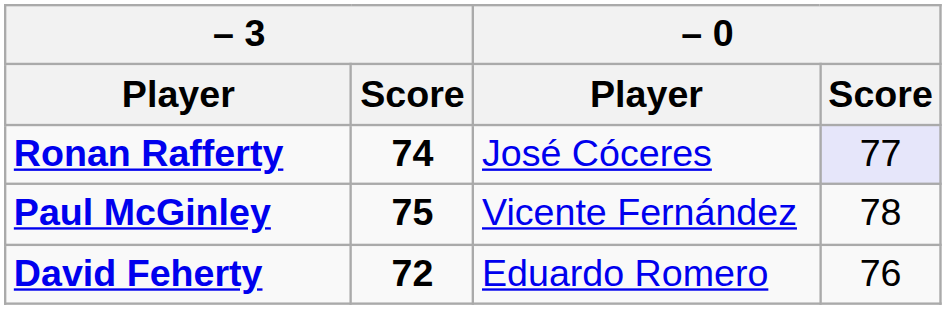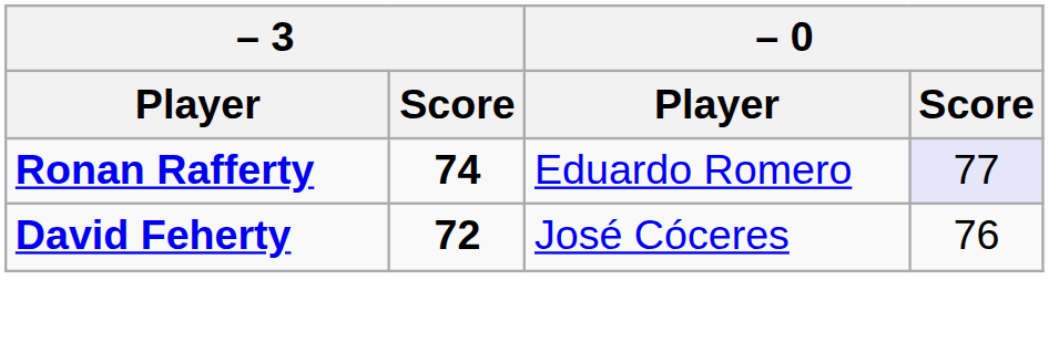 <table class=wikitable>
 <tr>
 <th colspan=2> – 3</th>
 <th colspan=2> – 0</th>
 </tr>
 <tr>
 <th width=140>Player</th>
 <th>Score</th>
 <th width=140>Player</th>
 <th>Score</th>
 </tr>
 <tr>
 <td><strong><a href='#'>Ronan Rafferty</a></strong></td>
 <td align=center><strong>74</strong></td>
-<td><a href='#'>José Cóceres</a></td>
+<td><a href='#'>Eduardo Romero</a></td>
 <td align=center style="background: lavender;">77</td>
-</tr>
-<tr>
-<td><strong><a href='#'>Paul McGinley</a></strong></td>
-<td align=center><strong>75</strong></td>
-<td><a href='#'>Vicente Fernández</a></td>
-<td align=center>78</td>
 </tr>
 <tr>
 <td><strong><a href='#'>David Feherty</a></strong></td>
 <td align=center><strong>72</strong></td>
-<td><a href='#'>Eduardo Romero</a></td>
+<td><a href='#'>José Cóceres</a></td>
 <td align=center>76</td>
 </tr>
 </table>
